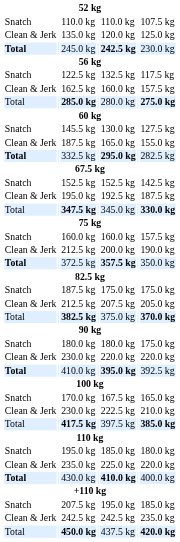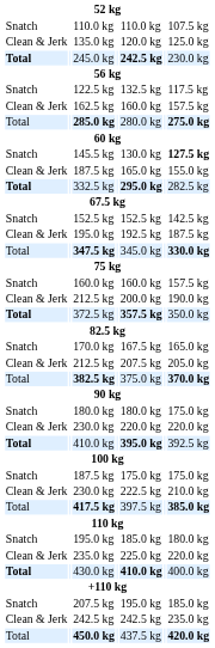 <table>
 <tr>
 <th colspan=7>52 kg</th>
 </tr>
 <tr>
 <td>Snatch</td>
 <td></td>
 <td>110.0 kg</td>
 <td></td>
 <td>110.0 kg</td>
 <td></td>
 <td>107.5 kg</td>
 </tr>
 <tr>
 <td>Clean & Jerk</td>
 <td></td>
 <td>135.0 kg</td>
 <td></td>
 <td>120.0 kg</td>
 <td></td>
 <td>125.0 kg</td>
 </tr>
 <tr bgcolor=#dfefff>
 <td><strong>Total</strong></td>
 <td><strong></td>
 <td></strong>245.0 kg<strong></td>
 <td></strong></td>
 <td><strong>242.5 kg</strong></td>
 <td><strong></td>
 <td></strong>230.0 kg<strong></td>
 </tr>
 <tr>
 <th colspan=7>56 kg</th>
 </tr>
 <tr>
 <td>Snatch</td>
 <td></td>
 <td>122.5 kg</td>
 <td></td>
 <td>132.5 kg</td>
 <td></td>
 <td>117.5 kg</td>
 </tr>
 <tr>
 <td>Clean & Jerk</td>
 <td></td>
 <td>162.5 kg</td>
 <td></td>
 <td>160.0 kg</td>
 <td></td>
 <td>157.5 kg</td>
 </tr>
 <tr bgcolor=#dfefff>
 <td></strong>Total<strong></td>
 <td></strong></td>
 <td><strong>285.0 kg</strong></td>
 <td><strong></td>
 <td></strong>280.0 kg<strong></td>
 <td></strong></td>
 <td><strong>275.0 kg</strong></td>
 </tr>
 <tr>
 <th colspan=7>60 kg</th>
 </tr>
 <tr>
 <td>Snatch</td>
 <td></td>
 <td>145.5 kg<br></td>
 <td></td>
 <td>130.0 kg</td>
 <td></td>
-<td>127.5 kg</td>
+<td><strong>127.5 kg</strong></td>
 </tr>
 <tr>
 <td>Clean & Jerk</td>
 <td></td>
 <td>187.5 kg<br></td>
 <td></td>
 <td>165.0 kg</td>
 <td></td>
 <td>155.0 kg</td>
 </tr>
 <tr bgcolor=#dfefff>
 <td><strong>Total</strong></td>
 <td><strong></td>
 <td></strong>332.5 kg<strong><br></td>
 <td></strong></td>
 <td><strong>295.0 kg</strong></td>
 <td><strong></td>
 <td></strong>282.5 kg<strong></td>
 </tr>
 <tr>
 <th colspan=7>67.5 kg</th>
 </tr>
 <tr>
 <td>Snatch</td>
 <td></td>
 <td>152.5 kg</td>
 <td></td>
 <td>152.5 kg</td>
 <td></td>
 <td>142.5 kg</td>
 </tr>
 <tr>
 <td>Clean & Jerk</td>
 <td></td>
 <td>195.0 kg</td>
 <td></td>
 <td>192.5 kg</td>
 <td></td>
 <td>187.5 kg</td>
 </tr>
 <tr bgcolor=#dfefff>
 <td></strong>Total<strong></td>
 <td></strong></td>
 <td><strong>347.5 kg</strong></td>
 <td><strong></td>
 <td></strong>345.0 kg<strong></td>
 <td></strong></td>
 <td><strong>330.0 kg</strong></td>
 </tr>
 <tr>
 <th colspan=7>75 kg</th>
 </tr>
 <tr>
 <td>Snatch</td>
 <td></td>
 <td>160.0 kg</td>
 <td></td>
 <td>160.0 kg</td>
 <td></td>
 <td>157.5 kg</td>
 </tr>
 <tr>
 <td>Clean & Jerk</td>
 <td></td>
 <td>212.5 kg<br></td>
 <td></td>
 <td>200.0 kg</td>
 <td></td>
 <td>190.0 kg</td>
 </tr>
 <tr bgcolor=#dfefff>
 <td><strong>Total</strong></td>
 <td><strong></td>
 <td></strong>372.5 kg<strong></td>
 <td></strong></td>
 <td><strong>357.5 kg</strong></td>
 <td><strong></td>
 <td></strong>350.0 kg<strong></td>
 </tr>
 <tr>
 <th colspan=7>82.5 kg</th>
 </tr>
 <tr>
 <td>Snatch</td>
 <td></td>
-<td>187.5 kg</td>
+<td>170.0 kg</td>
 <td></td>
-<td>175.0 kg</td>
+<td>167.5 kg</td>
 <td></td>
-<td>175.0 kg</td>
+<td>165.0 kg</td>
 </tr>
 <tr>
 <td>Clean & Jerk</td>
 <td></td>
 <td>212.5 kg</td>
 <td></td>
 <td>207.5 kg</td>
 <td></td>
 <td>205.0 kg</td>
 </tr>
 <tr bgcolor=#dfefff>
 <td></strong>Total<strong></td>
 <td></strong></td>
 <td><strong>382.5 kg</strong></td>
 <td><strong></td>
 <td></strong>375.0 kg<strong></td>
 <td></strong></td>
 <td><strong>370.0 kg</strong></td>
 </tr>
 <tr>
 <th colspan=7>90 kg</th>
 </tr>
 <tr>
 <td>Snatch</td>
 <td></td>
 <td>180.0 kg</td>
 <td></td>
 <td>180.0 kg</td>
 <td></td>
 <td>175.0 kg</td>
 </tr>
 <tr>
 <td>Clean & Jerk</td>
 <td></td>
 <td>230.0 kg</td>
 <td></td>
 <td>220.0 kg</td>
 <td></td>
 <td>220.0 kg</td>
 </tr>
 <tr bgcolor=#dfefff>
 <td><strong>Total</strong></td>
 <td><strong></td>
 <td></strong>410.0 kg<strong></td>
 <td></strong></td>
 <td><strong>395.0 kg</strong></td>
 <td><strong></td>
 <td></strong>392.5 kg<strong></td>
 </tr>
 <tr>
 <th colspan=7>100 kg</th>
 </tr>
 <tr>
 <td>Snatch</td>
 <td></td>
-<td>170.0 kg</td>
+<td>187.5 kg</td>
 <td></td>
-<td>167.5 kg</td>
+<td>175.0 kg</td>
 <td></td>
-<td>165.0 kg</td>
+<td>175.0 kg</td>
 </tr>
 <tr>
 <td>Clean & Jerk</td>
 <td></td>
 <td>230.0 kg</td>
 <td></td>
 <td>222.5 kg</td>
 <td></td>
 <td>210.0 kg</td>
 </tr>
 <tr bgcolor=#dfefff>
 <td></strong>Total<strong></td>
 <td></strong></td>
 <td><strong>417.5 kg</strong></td>
 <td><strong></td>
 <td></strong>397.5 kg<strong></td>
 <td></strong></td>
 <td><strong>385.0 kg</strong></td>
 </tr>
 <tr>
 <th colspan=7>110 kg</th>
 </tr>
 <tr>
 <td>Snatch</td>
 <td></td>
 <td>195.0 kg</td>
 <td></td>
 <td>185.0 kg</td>
 <td></td>
 <td>180.0 kg</td>
 </tr>
 <tr>
 <td>Clean & Jerk</td>
 <td></td>
 <td>235.0 kg</td>
 <td></td>
 <td>225.0 kg</td>
 <td></td>
 <td>220.0 kg</td>
 </tr>
 <tr bgcolor=#dfefff>
 <td><strong>Total</strong></td>
 <td><strong></td>
 <td></strong>430.0 kg<strong></td>
 <td></strong></td>
 <td><strong>410.0 kg</strong></td>
 <td><strong></td>
 <td></strong>400.0 kg<strong></td>
 </tr>
 <tr>
 <th colspan=7>+110 kg</th>
 </tr>
 <tr>
 <td>Snatch</td>
 <td></td>
 <td>207.5 kg</td>
 <td></td>
 <td>195.0 kg</td>
 <td></td>
 <td>185.0 kg</td>
 </tr>
 <tr>
 <td>Clean & Jerk</td>
 <td></td>
 <td>242.5 kg</td>
 <td></td>
 <td>242.5 kg</td>
 <td></td>
 <td>235.0 kg</td>
 </tr>
 <tr bgcolor=#dfefff>
 <td></strong>Total<strong></td>
 <td></strong></td>
 <td><strong>450.0 kg</strong></td>
 <td><strong></td>
 <td></strong>437.5 kg<strong></td>
 <td></strong></td>
 <td><strong>420.0 kg</strong></td>
 </tr>
 </table>
